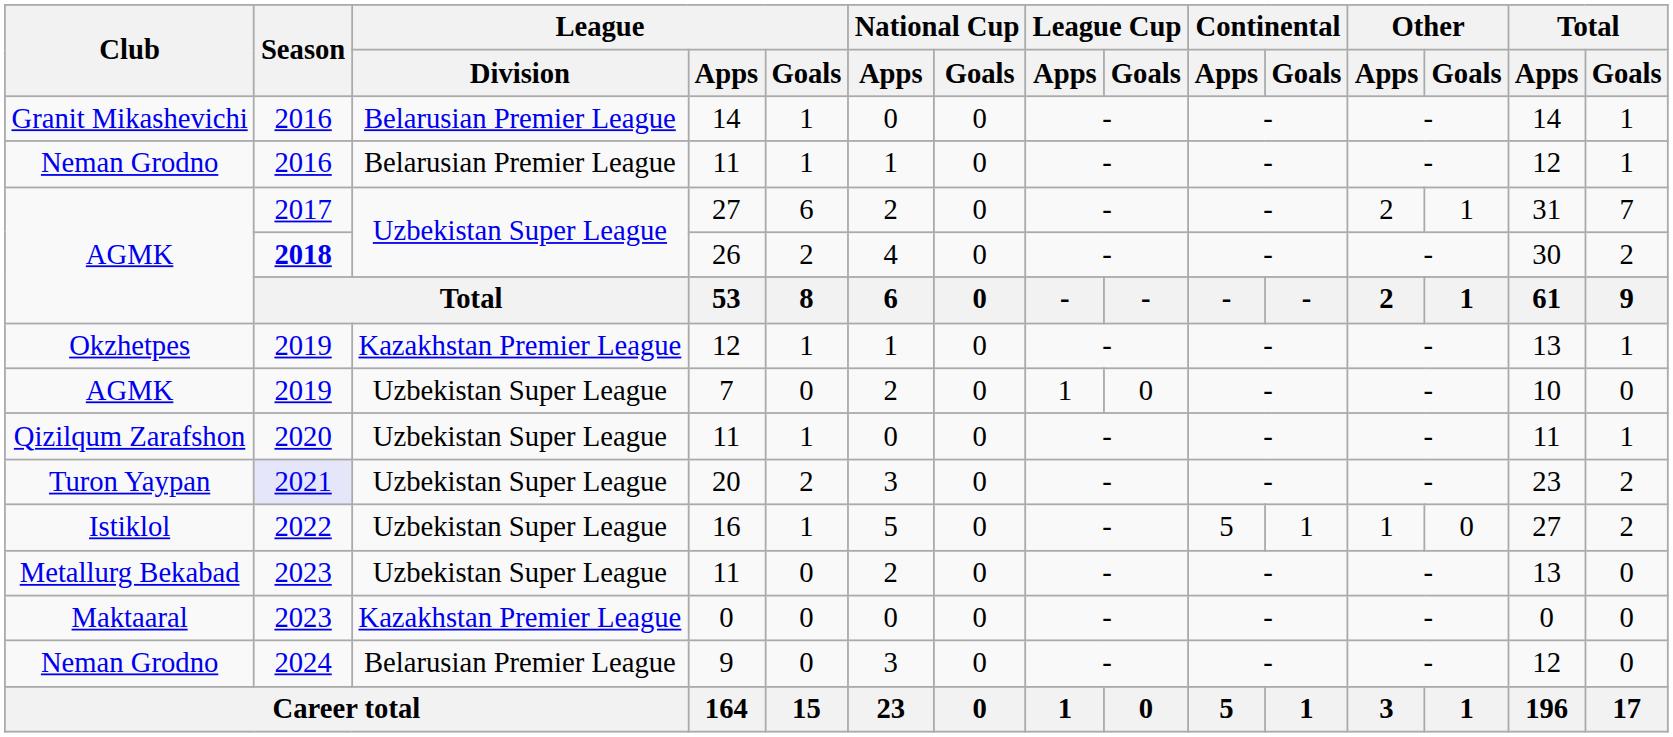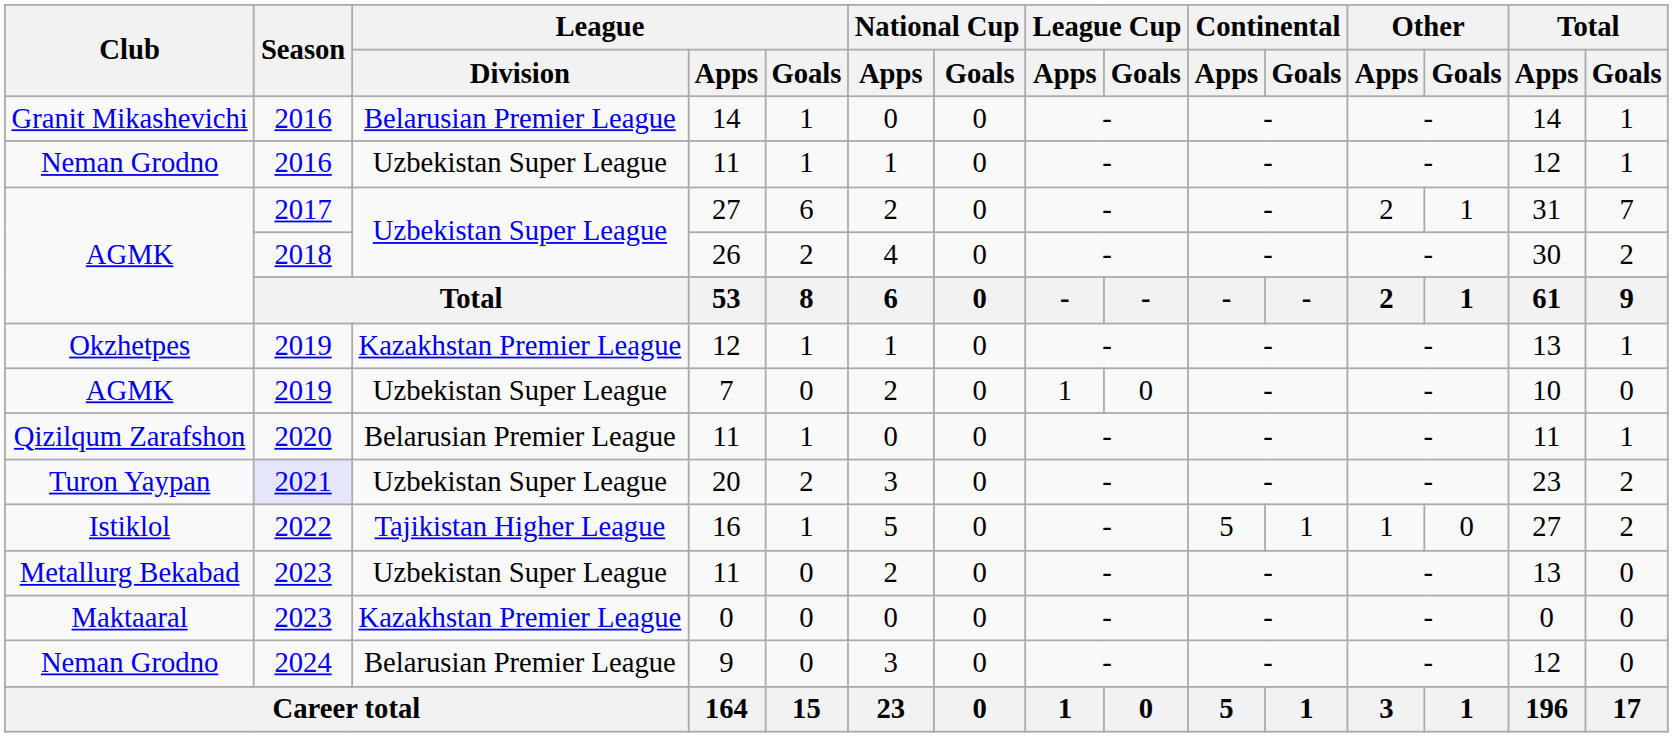 <table class="wikitable" style="text-align: center;">
 <tr>
 <th rowspan="2">Club</th>
 <th rowspan="2">Season</th>
 <th colspan="3">League</th>
 <th colspan="2">National Cup</th>
 <th colspan="2">League Cup</th>
 <th colspan="2">Continental</th>
 <th colspan="2">Other</th>
 <th colspan="2">Total</th>
 </tr>
 <tr>
 <th>Division</th>
 <th>Apps</th>
 <th>Goals</th>
 <th>Apps</th>
 <th>Goals</th>
 <th>Apps</th>
 <th>Goals</th>
 <th>Apps</th>
 <th>Goals</th>
 <th>Apps</th>
 <th>Goals</th>
 <th>Apps</th>
 <th>Goals</th>
 </tr>
 <tr>
 <td rowspan="1" valign="center"><a href='#'>Granit Mikashevichi</a></td>
 <td><a href='#'>2016</a></td>
 <td rowspan="1" valign="center"><a href='#'>Belarusian Premier League</a></td>
 <td>14</td>
 <td>1</td>
 <td>0</td>
 <td>0</td>
 <td colspan="2">-</td>
 <td colspan="2">-</td>
 <td colspan="2">-</td>
 <td>14</td>
 <td>1</td>
 </tr>
 <tr>
 <td rowspan="1" valign="center"><a href='#'>Neman Grodno</a></td>
 <td><a href='#'>2016</a></td>
-<td rowspan="1" valign="center">Belarusian Premier League</td>
+<td rowspan="1" valign="center">Uzbekistan Super League</td>
 <td>11</td>
 <td>1</td>
 <td>1</td>
 <td>0</td>
 <td colspan="2">-</td>
 <td colspan="2">-</td>
 <td colspan="2">-</td>
 <td>12</td>
 <td>1</td>
 </tr>
 <tr>
 <td rowspan="3" valign="center"><a href='#'>AGMK</a></td>
 <td><a href='#'>2017</a></td>
 <td rowspan="2" valign="center"><a href='#'>Uzbekistan Super League</a></td>
 <td>27</td>
 <td>6</td>
 <td>2</td>
 <td>0</td>
 <td colspan="2">-</td>
 <td colspan="2">-</td>
 <td>2</td>
 <td>1</td>
 <td>31</td>
 <td>7</td>
 </tr>
 <tr>
-<td><strong><a href='#'>2018</a></strong></td>
+<td><a href='#'>2018</a></td>
 <td>26</td>
 <td>2</td>
 <td>4</td>
 <td>0</td>
 <td colspan="2">-</td>
 <td colspan="2">-</td>
 <td colspan="2">-</td>
 <td>30</td>
 <td>2</td>
 </tr>
 <tr>
 <th colspan="2">Total</th>
 <th>53</th>
 <th>8</th>
 <th>6</th>
 <th>0</th>
 <th>-</th>
 <th>-</th>
 <th>-</th>
 <th>-</th>
 <th>2</th>
 <th>1</th>
 <th>61</th>
 <th>9</th>
 </tr>
 <tr>
 <td rowspan="1" valign="center"><a href='#'>Okzhetpes</a></td>
 <td><a href='#'>2019</a></td>
 <td rowspan="1" valign="center"><a href='#'>Kazakhstan Premier League</a></td>
 <td>12</td>
 <td>1</td>
 <td>1</td>
 <td>0</td>
 <td colspan="2">-</td>
 <td colspan="2">-</td>
 <td colspan="2">-</td>
 <td>13</td>
 <td>1</td>
 </tr>
 <tr>
 <td rowspan="1" valign="center"><a href='#'>AGMK</a></td>
 <td><a href='#'>2019</a></td>
 <td rowspan="1" valign="center">Uzbekistan Super League</td>
 <td>7</td>
 <td>0</td>
 <td>2</td>
 <td>0</td>
 <td>1</td>
 <td>0</td>
 <td colspan="2">-</td>
 <td colspan="2">-</td>
 <td>10</td>
 <td>0</td>
 </tr>
 <tr>
 <td rowspan="1" valign="center"><a href='#'>Qizilqum Zarafshon</a></td>
 <td><a href='#'>2020</a></td>
-<td rowspan="1" valign="center">Uzbekistan Super League</td>
+<td rowspan="1" valign="center">Belarusian Premier League</td>
 <td>11</td>
 <td>1</td>
 <td>0</td>
 <td>0</td>
 <td colspan="2">-</td>
 <td colspan="2">-</td>
 <td colspan="2">-</td>
 <td>11</td>
 <td>1</td>
 </tr>
 <tr>
 <td rowspan="1" valign="center"><a href='#'>Turon Yaypan</a></td>
 <td style="background: lavender;"><a href='#'>2021</a></td>
 <td rowspan="1" valign="center">Uzbekistan Super League</td>
 <td>20</td>
 <td>2</td>
 <td>3</td>
 <td>0</td>
 <td colspan="2">-</td>
 <td colspan="2">-</td>
 <td colspan="2">-</td>
 <td>23</td>
 <td>2</td>
 </tr>
 <tr>
 <td rowspan="1" valign="center"><a href='#'>Istiklol</a></td>
 <td><a href='#'>2022</a></td>
-<td rowspan="1" valign="center">Uzbekistan Super League</td>
+<td rowspan="1" valign="center"><a href='#'>Tajikistan Higher League</a></td>
 <td>16</td>
 <td>1</td>
 <td>5</td>
 <td>0</td>
 <td colspan="2">-</td>
 <td>5</td>
 <td>1</td>
 <td>1</td>
 <td>0</td>
 <td>27</td>
 <td>2</td>
 </tr>
 <tr>
 <td rowspan="1" valign="center"><a href='#'>Metallurg Bekabad</a></td>
 <td><a href='#'>2023</a></td>
 <td rowspan="1" valign="center">Uzbekistan Super League</td>
 <td>11</td>
 <td>0</td>
 <td>2</td>
 <td>0</td>
 <td colspan="2">-</td>
 <td colspan="2">-</td>
 <td colspan="2">-</td>
 <td>13</td>
 <td>0</td>
 </tr>
 <tr>
 <td rowspan="1" valign="center"><a href='#'>Maktaaral</a></td>
 <td><a href='#'>2023</a></td>
 <td rowspan="1" valign="center"><a href='#'>Kazakhstan Premier League</a></td>
 <td>0</td>
 <td>0</td>
 <td>0</td>
 <td>0</td>
 <td colspan="2">-</td>
 <td colspan="2">-</td>
 <td colspan="2">-</td>
 <td>0</td>
 <td>0</td>
 </tr>
 <tr>
 <td rowspan="1" valign="center"><a href='#'>Neman Grodno</a></td>
 <td><a href='#'>2024</a></td>
 <td rowspan="1" valign="center">Belarusian Premier League</td>
 <td>9</td>
 <td>0</td>
 <td>3</td>
 <td>0</td>
 <td colspan="2">-</td>
 <td colspan="2">-</td>
 <td colspan="2">-</td>
 <td>12</td>
 <td>0</td>
 </tr>
 <tr>
 <th colspan="3">Career total</th>
 <th>164</th>
 <th>15</th>
 <th>23</th>
 <th>0</th>
 <th>1</th>
 <th>0</th>
 <th>5</th>
 <th>1</th>
 <th>3</th>
 <th>1</th>
 <th>196</th>
 <th>17</th>
 </tr>
 </table>
